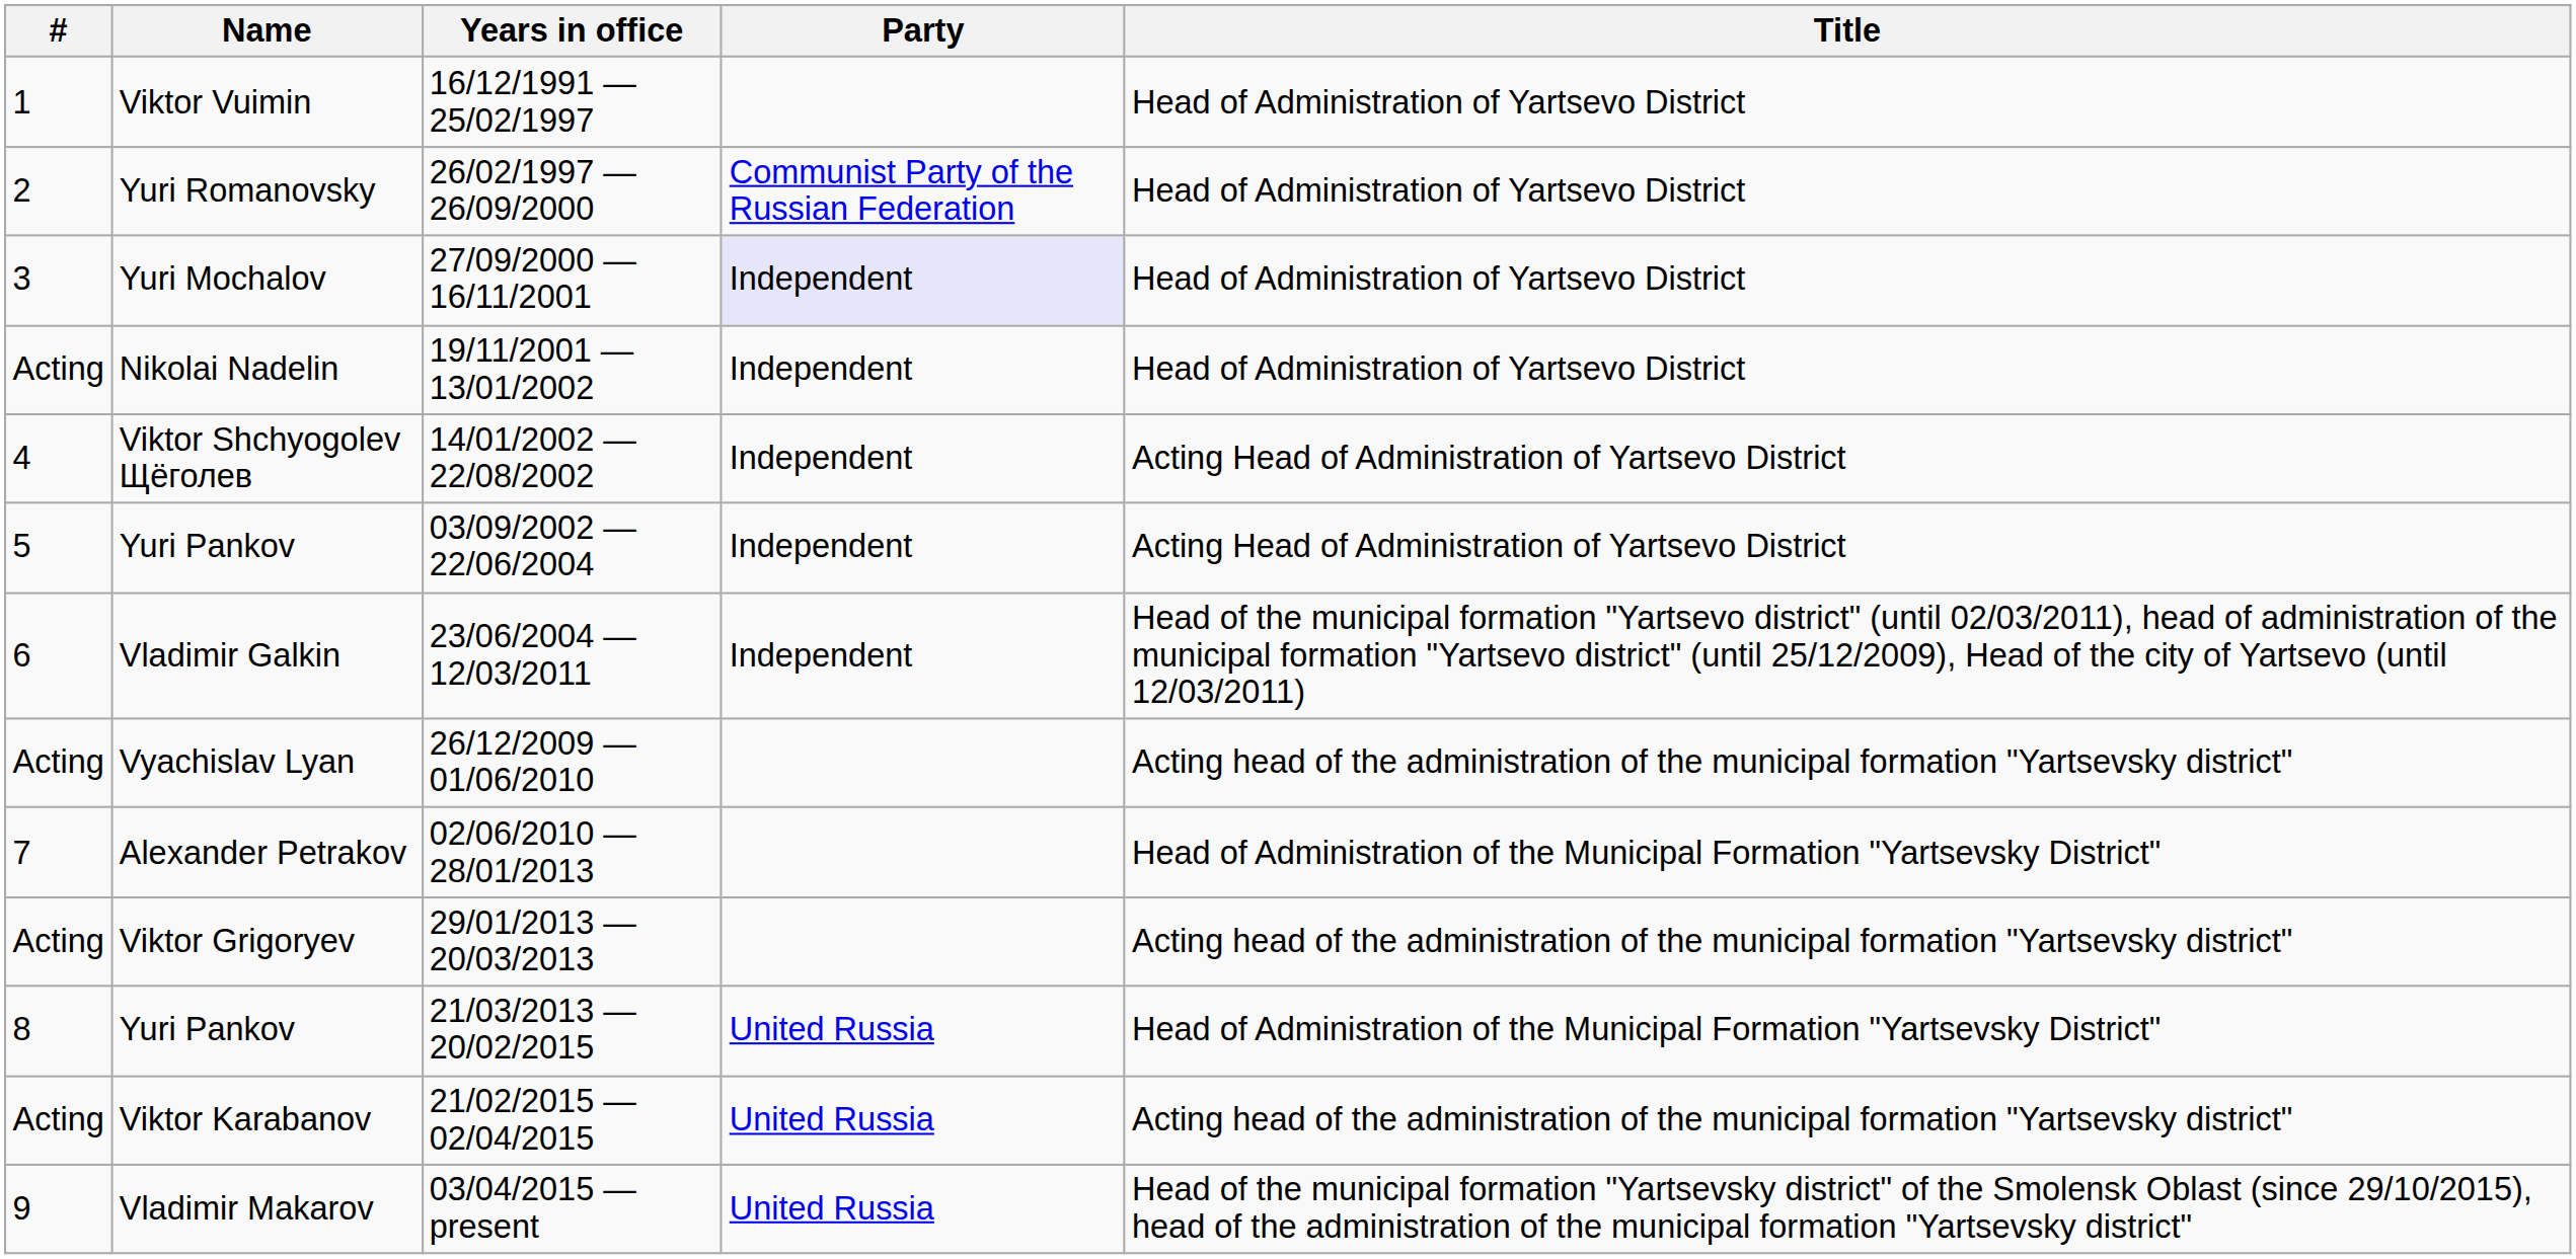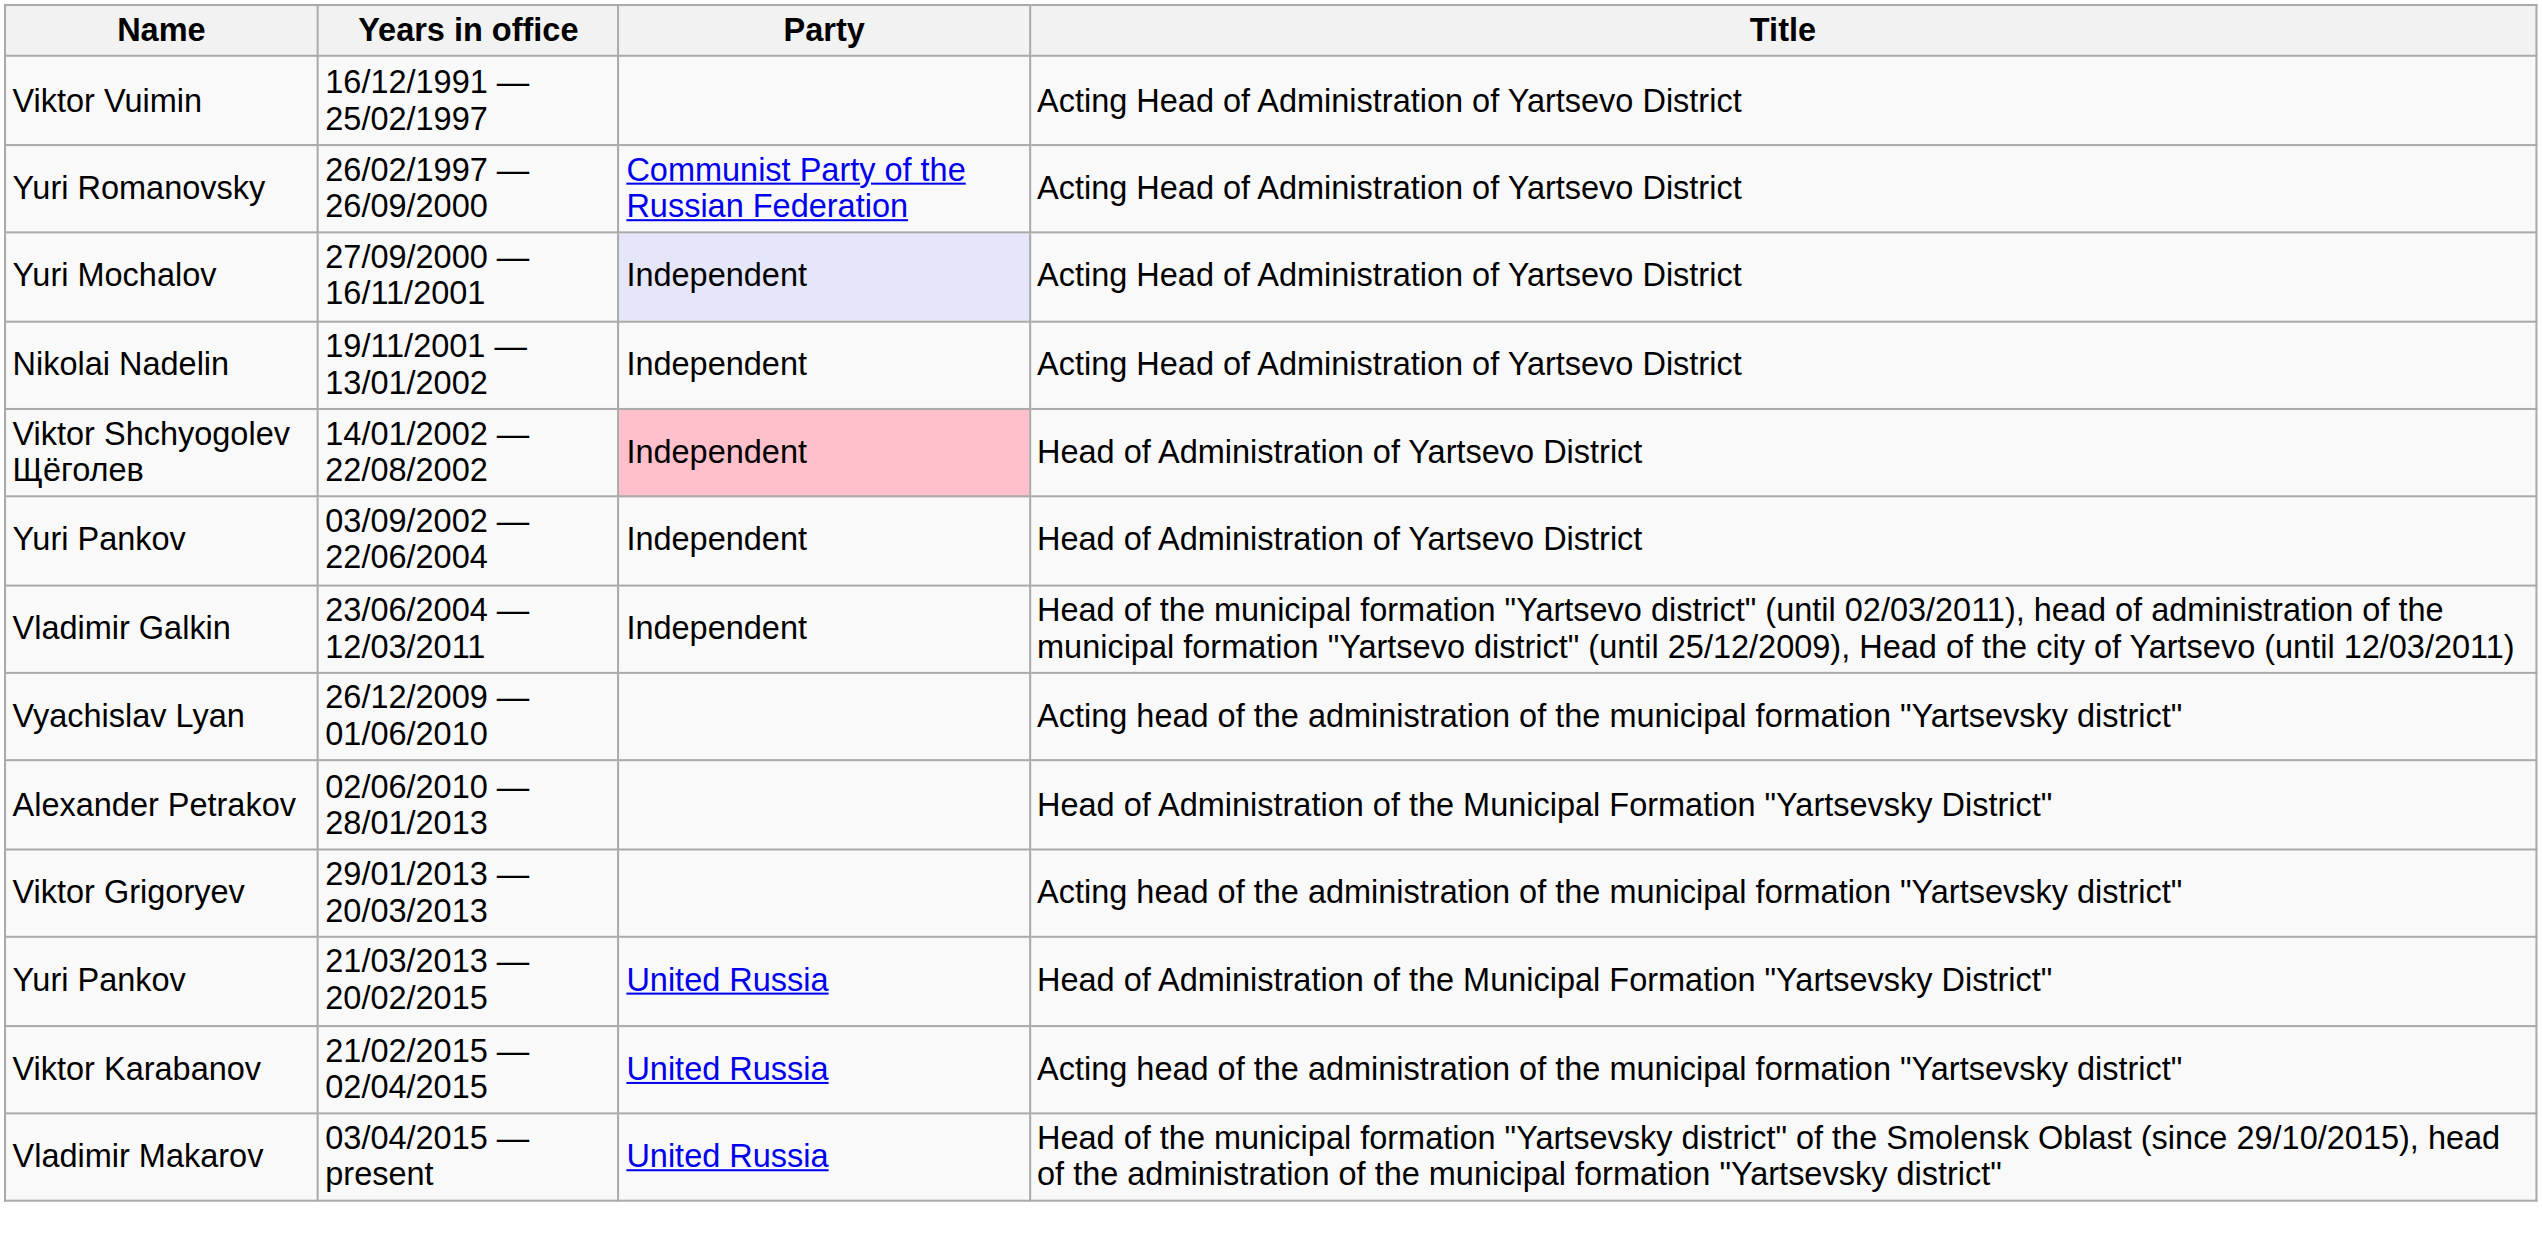 <table class="wikitable">
 <tr>
-<th>#</th>
 <th>Name</th>
 <th>Years in office</th>
 <th>Party</th>
 <th>Title</th>
 </tr>
 <tr>
-<td>1</td>
 <td>Viktor Vuimin</td>
 <td>16/12/1991 — 25/02/1997</td>
 <td></td>
+<td>Acting Head of Administration of Yartsevo District</td>
+</tr>
+<tr>
+<td>Yuri Romanovsky</td>
+<td>26/02/1997 — 26/09/2000</td>
+<td><a href='#'>Communist Party of the Russian Federation</a></td>
+<td>Acting Head of Administration of Yartsevo District</td>
+</tr>
+<tr>
+<td>Yuri Mochalov</td>
+<td>27/09/2000 — 16/11/2001</td>
+<td style="background: lavender;">Independent</td>
+<td>Acting Head of Administration of Yartsevo District</td>
+</tr>
+<tr>
+<td>Nikolai Nadelin</td>
+<td>19/11/2001 — 13/01/2002</td>
+<td>Independent</td>
+<td>Acting Head of Administration of Yartsevo District</td>
+</tr>
+<tr>
+<td>Viktor Shchyogolev Щёголев</td>
+<td>14/01/2002 — 22/08/2002</td>
+<td style="background: pink;">Independent</td>
 <td>Head of Administration of Yartsevo District</td>
 </tr>
 <tr>
-<td>2</td>
-<td>Yuri Romanovsky</td>
-<td>26/02/1997 — 26/09/2000</td>
-<td><a href='#'>Communist Party of the Russian Federation</a></td>
-<td>Head of Administration of Yartsevo District</td>
-</tr>
-<tr>
-<td>3</td>
-<td>Yuri Mochalov</td>
-<td>27/09/2000 — 16/11/2001</td>
-<td style="background: lavender;">Independent</td>
-<td>Head of Administration of Yartsevo District</td>
-</tr>
-<tr>
-<td>Acting</td>
-<td>Nikolai Nadelin</td>
-<td>19/11/2001 — 13/01/2002</td>
+<td>Yuri Pankov</td>
+<td>03/09/2002 — 22/06/2004</td>
 <td>Independent</td>
 <td>Head of Administration of Yartsevo District</td>
 </tr>
 <tr>
-<td>4</td>
-<td>Viktor Shchyogolev Щёголев</td>
-<td>14/01/2002 — 22/08/2002</td>
-<td>Independent</td>
-<td>Acting Head of Administration of Yartsevo District</td>
-</tr>
-<tr>
-<td>5</td>
-<td>Yuri Pankov</td>
-<td>03/09/2002 — 22/06/2004</td>
-<td>Independent</td>
-<td>Acting Head of Administration of Yartsevo District</td>
-</tr>
-<tr>
-<td>6</td>
 <td>Vladimir Galkin</td>
 <td>23/06/2004 — 12/03/2011</td>
 <td>Independent</td>
 <td>Head of the municipal formation "Yartsevo district" (until 02/03/2011), head of administration of the municipal formation "Yartsevo district" (until 25/12/2009), Head of the city of Yartsevo (until 12/03/2011)</td>
 </tr>
 <tr>
-<td>Acting</td>
 <td>Vyachislav Lyan</td>
 <td>26/12/2009 — 01/06/2010</td>
 <td></td>
 <td>Acting head of the administration of the municipal formation "Yartsevsky district"</td>
 </tr>
 <tr>
-<td>7</td>
 <td>Alexander Petrakov</td>
 <td>02/06/2010 — 28/01/2013</td>
 <td></td>
 <td>Head of Administration of the Municipal Formation "Yartsevsky District"</td>
 </tr>
 <tr>
-<td>Acting</td>
 <td>Viktor Grigoryev</td>
 <td>29/01/2013 — 20/03/2013</td>
 <td></td>
 <td>Acting head of the administration of the municipal formation "Yartsevsky district"</td>
 </tr>
 <tr>
-<td>8</td>
 <td>Yuri Pankov</td>
 <td>21/03/2013 — 20/02/2015</td>
 <td><a href='#'>United Russia</a></td>
 <td>Head of Administration of the Municipal Formation "Yartsevsky District"</td>
 </tr>
 <tr>
-<td>Acting</td>
 <td>Viktor Karabanov</td>
 <td>21/02/2015 — 02/04/2015</td>
 <td><a href='#'>United Russia</a></td>
 <td>Acting head of the administration of the municipal formation "Yartsevsky district"</td>
 </tr>
 <tr>
-<td>9</td>
 <td>Vladimir Makarov</td>
 <td>03/04/2015 — present</td>
 <td><a href='#'>United Russia</a></td>
 <td>Head of the municipal formation "Yartsevsky district" of the Smolensk Oblast (since 29/10/2015), head of the administration of the municipal formation "Yartsevsky district"</td>
 </tr>
 </table>
